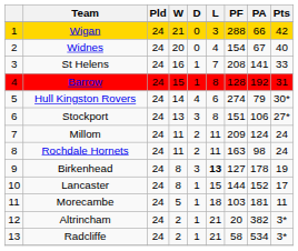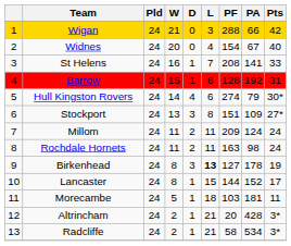 <table class="wikitable" style="text-align:center;">
 <tr>
 <th width=20 abbr="Position"></th>
 <th width=175>Team</th>
 <th width=20 abbr="Played">Pld</th>
 <th width=20 abbr="Won">W</th>
 <th width=20 abbr="Drawn">D</th>
 <th width=20 abbr="Lost">L</th>
 <th width=20 abbr="Points for">PF</th>
 <th width=20 abbr="Points against">PA</th>
 <th width=20 abbr="Points">Pts</th>
 </tr>
 <tr>
 </tr>
 <tr align=center style="background:#FFD700;">
 <td>1</td>
 <td><a href='#'>Wigan</a></td>
 <td>24</td>
 <td>21</td>
 <td>0</td>
 <td>3</td>
 <td>288</td>
 <td>66</td>
 <td>42</td>
 </tr>
 <tr align=center style="background:">
 <td>2</td>
 <td><a href='#'>Widnes</a></td>
 <td>24</td>
 <td>20</td>
 <td>0</td>
 <td>4</td>
 <td>154</td>
 <td>67</td>
 <td>40</td>
 </tr>
 <tr align=center style="background:">
 <td>3</td>
 <td>St Helens</td>
 <td>24</td>
 <td>16</td>
 <td>1</td>
 <td>7</td>
 <td>208</td>
 <td>141</td>
 <td>33</td>
 </tr>
 <tr align=center style="background:#FF0000;">
 <td>4</td>
 <td><a href='#'>Barrow</a></td>
 <td>24</td>
 <td>15</td>
 <td>1</td>
 <td>8</td>
 <td>128</td>
 <td>192</td>
 <td>31</td>
 </tr>
 <tr align=center style="background:">
 <td>5</td>
 <td><a href='#'>Hull Kingston Rovers</a></td>
 <td>24</td>
 <td>14</td>
 <td>4</td>
 <td>6</td>
 <td>274</td>
 <td>79</td>
 <td>30*</td>
 </tr>
 <tr align=center style="background:">
 <td>6</td>
 <td>Stockport</td>
 <td>24</td>
 <td>13</td>
 <td>3</td>
 <td>8</td>
 <td>151</td>
-<td>106</td>
+<td>109</td>
 <td>27*</td>
 </tr>
 <tr align=center style="background:">
 <td>7</td>
 <td>Millom</td>
 <td>24</td>
 <td>11</td>
 <td>2</td>
 <td>11</td>
 <td>209</td>
 <td>124</td>
 <td>24</td>
 </tr>
 <tr align=center style="background:">
 <td>8</td>
 <td><a href='#'>Rochdale Hornets</a></td>
 <td>24</td>
 <td>11</td>
 <td>2</td>
 <td>11</td>
 <td>163</td>
 <td>98</td>
 <td>24</td>
 </tr>
 <tr align=center style="background:">
 <td>9</td>
 <td>Birkenhead</td>
 <td>24</td>
 <td>8</td>
 <td>3</td>
 <td><strong>13</strong></td>
 <td>127</td>
 <td>178</td>
 <td>19</td>
 </tr>
 <tr align=center style="background:">
 <td>10</td>
 <td>Lancaster</td>
 <td>24</td>
 <td>8</td>
 <td>1</td>
 <td>15</td>
 <td>144</td>
 <td>152</td>
 <td>17</td>
 </tr>
 <tr align=center style="background:">
 <td>11</td>
 <td>Morecambe</td>
 <td>24</td>
 <td>5</td>
 <td>1</td>
 <td>18</td>
 <td>103</td>
 <td>181</td>
 <td>11</td>
 </tr>
 <tr align=center style="background:">
 <td>12</td>
 <td>Altrincham</td>
 <td>24</td>
 <td>2</td>
 <td>1</td>
 <td>21</td>
 <td>20</td>
-<td>382</td>
+<td>428</td>
 <td>3*</td>
 </tr>
 <tr align=center style="background:">
 <td>13</td>
 <td>Radcliffe</td>
 <td>24</td>
 <td>2</td>
 <td>1</td>
 <td>21</td>
 <td>58</td>
 <td>534</td>
 <td>3*</td>
 </tr>
 <tr --->
 </tr>
 </table>
